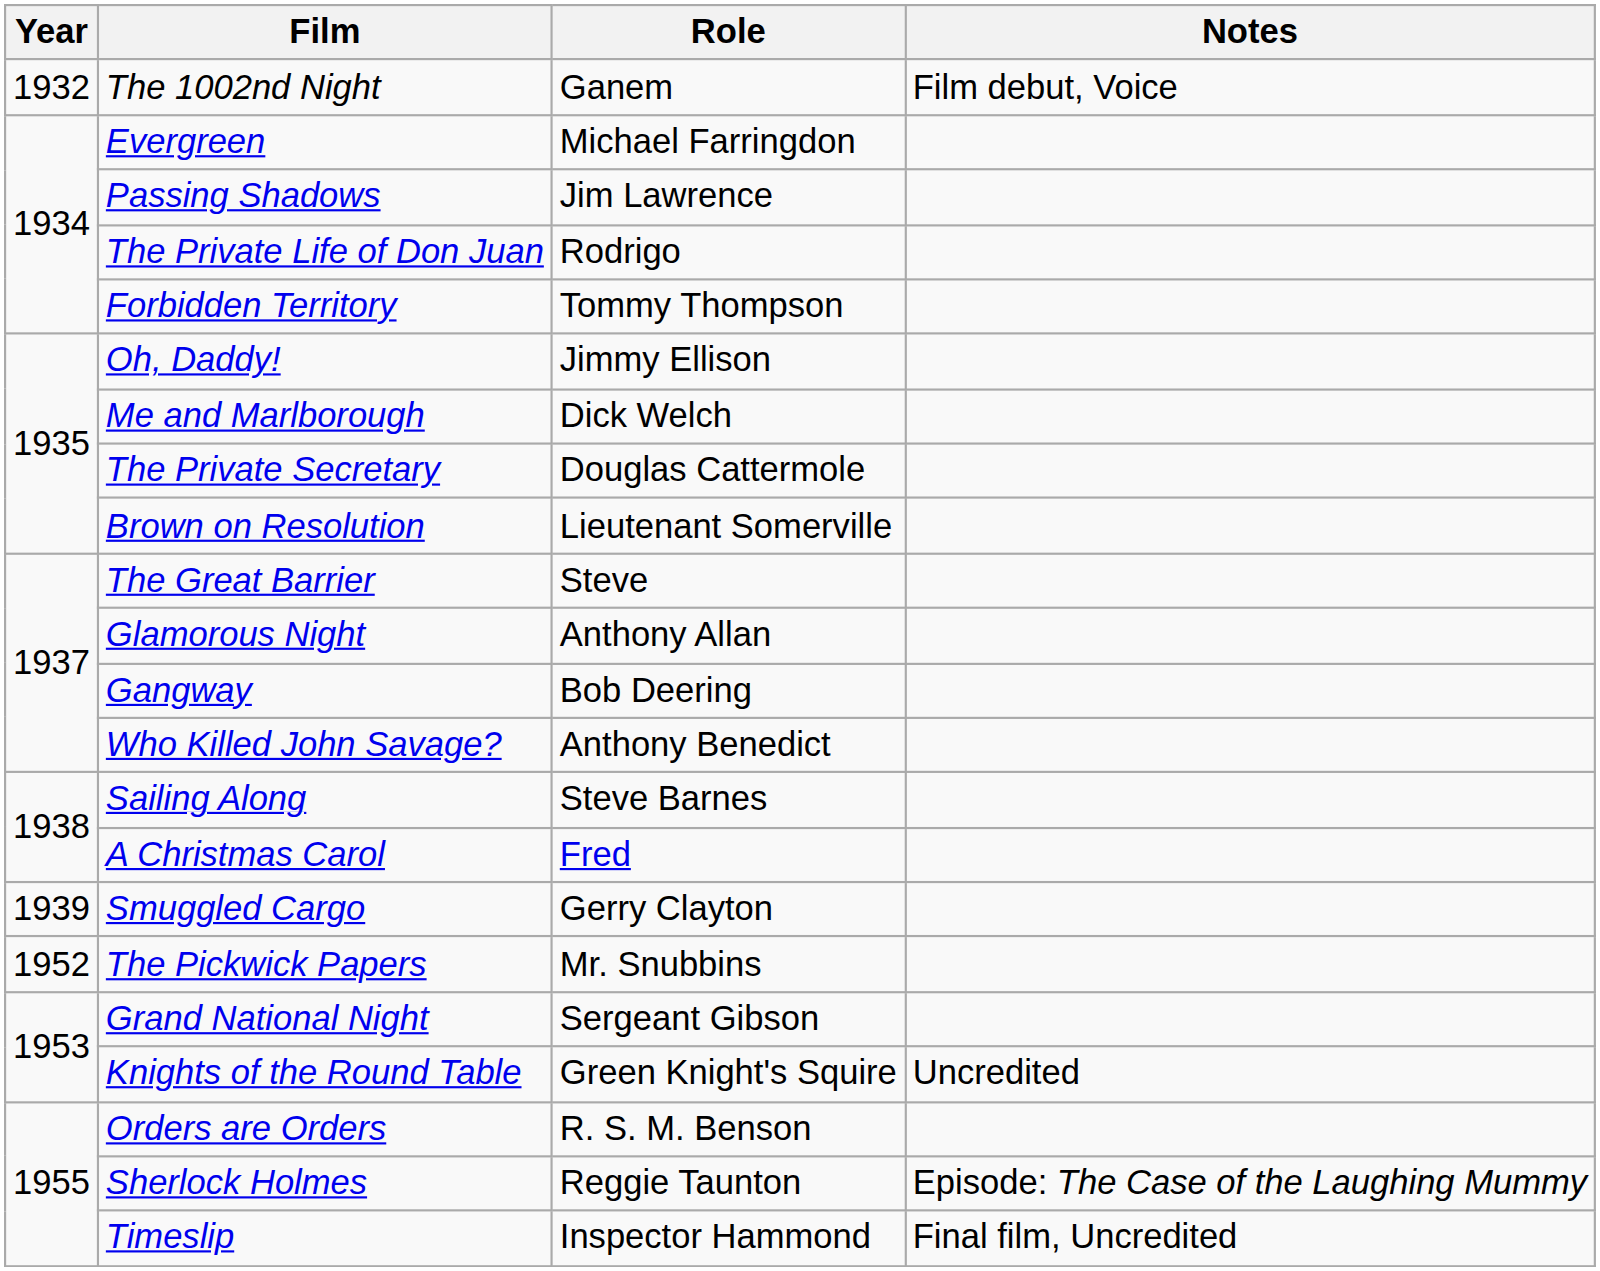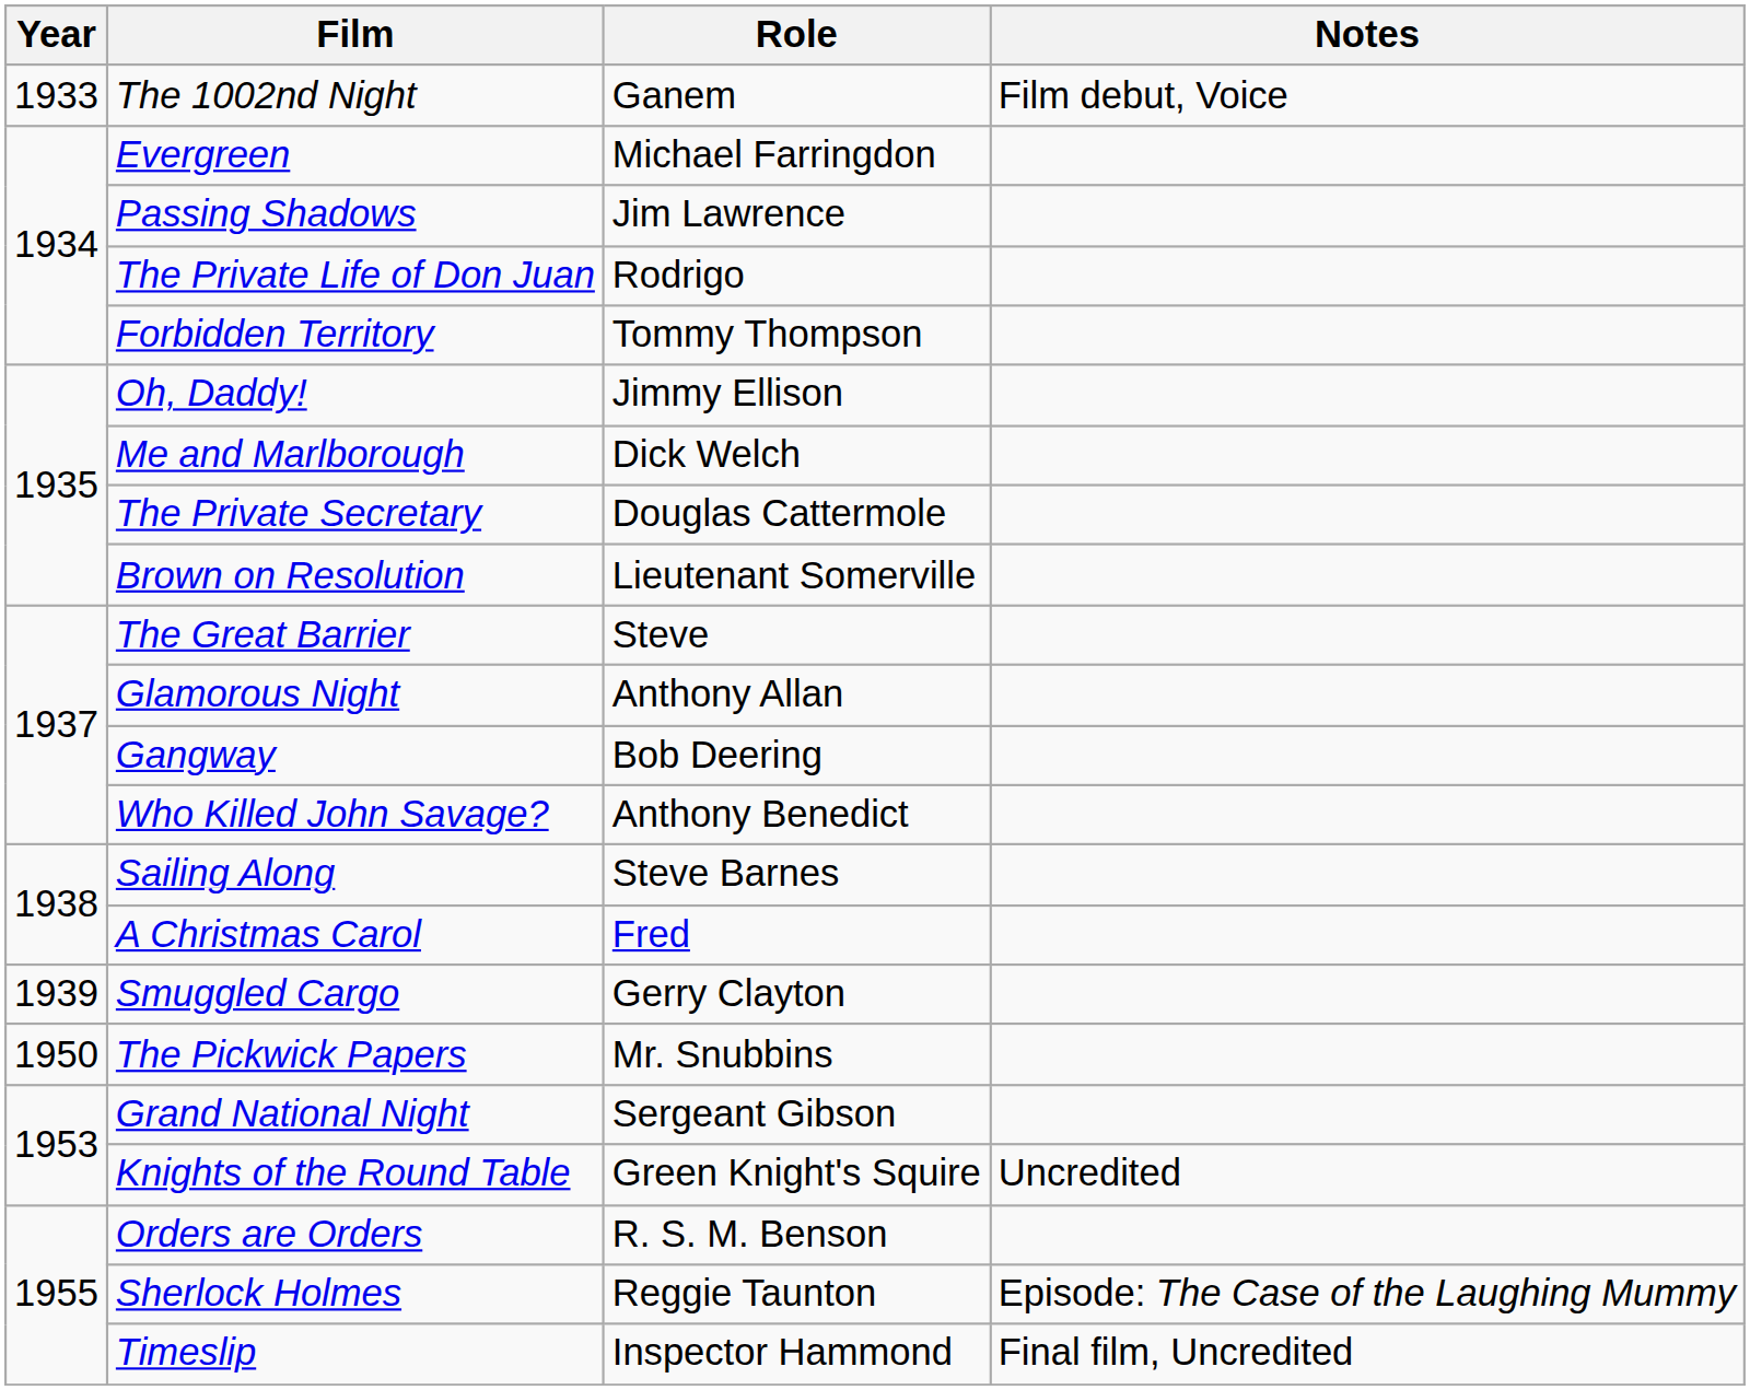 <table class="wikitable">
 <tr>
 <th>Year</th>
 <th>Film</th>
 <th>Role</th>
 <th>Notes</th>
 </tr>
 <tr>
-<td>1932</td>
+<td>1933</td>
 <td><em>The 1002nd Night</em></td>
 <td>Ganem</td>
 <td>Film debut, Voice</td>
 </tr>
 <tr>
 <td rowspan="4">1934</td>
 <td><em><a href='#'>Evergreen</a></em></td>
 <td>Michael Farringdon</td>
 <td></td>
 </tr>
 <tr>
 <td><em><a href='#'>Passing Shadows</a></em></td>
 <td>Jim Lawrence</td>
 <td></td>
 </tr>
 <tr>
 <td><em><a href='#'>The Private Life of Don Juan</a></em></td>
 <td>Rodrigo</td>
 <td></td>
 </tr>
 <tr>
 <td><em><a href='#'>Forbidden Territory</a></em></td>
 <td>Tommy Thompson</td>
 <td></td>
 </tr>
 <tr>
 <td rowspan="4">1935</td>
 <td><em><a href='#'>Oh, Daddy!</a></em></td>
 <td>Jimmy Ellison</td>
 <td></td>
 </tr>
 <tr>
 <td><em><a href='#'>Me and Marlborough</a></em></td>
 <td>Dick Welch</td>
 <td></td>
 </tr>
 <tr>
 <td><em><a href='#'>The Private Secretary</a></em></td>
 <td>Douglas Cattermole</td>
 <td></td>
 </tr>
 <tr>
 <td><em><a href='#'>Brown on Resolution</a></em></td>
 <td>Lieutenant Somerville</td>
 <td></td>
 </tr>
 <tr>
 <td rowspan="4">1937</td>
 <td><em><a href='#'>The Great Barrier</a></em></td>
 <td>Steve</td>
 <td></td>
 </tr>
 <tr>
 <td><em><a href='#'>Glamorous Night</a></em></td>
 <td>Anthony Allan</td>
 <td></td>
 </tr>
 <tr>
 <td><em><a href='#'>Gangway</a></em></td>
 <td>Bob Deering</td>
 <td></td>
 </tr>
 <tr>
 <td><em><a href='#'>Who Killed John Savage?</a></em></td>
 <td>Anthony Benedict</td>
 <td></td>
 </tr>
 <tr>
 <td rowspan="2">1938</td>
 <td><em><a href='#'>Sailing Along</a></em></td>
 <td>Steve Barnes</td>
 <td></td>
 </tr>
 <tr>
 <td><em><a href='#'>A Christmas Carol</a></em></td>
 <td><a href='#'>Fred</a></td>
 <td></td>
 </tr>
 <tr>
 <td>1939</td>
 <td><em><a href='#'>Smuggled Cargo</a></em></td>
 <td>Gerry Clayton</td>
 <td></td>
 </tr>
 <tr>
-<td>1952</td>
+<td>1950</td>
 <td><em><a href='#'>The Pickwick Papers</a></em></td>
 <td>Mr. Snubbins</td>
 <td></td>
 </tr>
 <tr>
 <td rowspan="2">1953</td>
 <td><em><a href='#'>Grand National Night</a></em></td>
 <td>Sergeant Gibson</td>
 <td></td>
 </tr>
 <tr>
 <td><em><a href='#'>Knights of the Round Table</a></em></td>
 <td>Green Knight's Squire</td>
 <td>Uncredited</td>
 </tr>
 <tr>
 <td rowspan="3">1955</td>
 <td><em><a href='#'>Orders are Orders</a></em></td>
 <td>R. S. M. Benson</td>
 <td></td>
 </tr>
 <tr>
 <td><em><a href='#'>Sherlock Holmes</a></em></td>
 <td>Reggie Taunton</td>
 <td>Episode: <em>The Case of the Laughing Mummy</em></td>
 </tr>
 <tr>
 <td><em><a href='#'>Timeslip</a></em></td>
 <td>Inspector Hammond</td>
 <td>Final film, Uncredited</td>
 </tr>
 <tr>
 </tr>
 </table>
